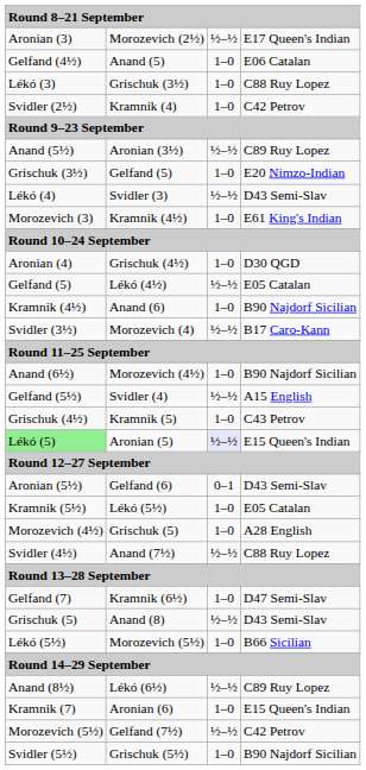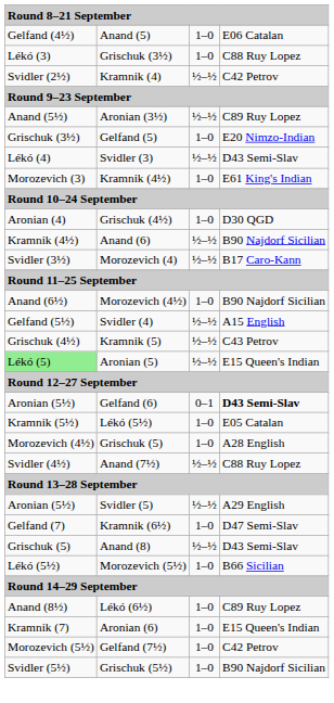 <table class="wikitable" style="font-size: 95%">
 <tr>
 <td colspan=4 style="background:#cccccc;"><strong>Round 8–21 September</strong></td>
-</tr>
-<tr>
-<td>Aronian (3)</td>
-<td>Morozevich (2½)</td>
-<td align=center>½–½</td>
-<td>E17 Queen's Indian</td>
 </tr>
 <tr>
 <td>Gelfand (4½)</td>
 <td>Anand (5)</td>
 <td align=center>1–0</td>
 <td>E06 Catalan</td>
 </tr>
 <tr>
 <td>Lékó (3)</td>
 <td>Grischuk (3½)</td>
 <td align=center>1–0</td>
 <td>C88 Ruy Lopez</td>
 </tr>
 <tr>
 <td>Svidler (2½)</td>
 <td>Kramnik (4)</td>
-<td align=center>1–0</td>
+<td align=center>½–½</td>
 <td>C42 Petrov</td>
 </tr>
 <tr>
 <td colspan=4 style="background:#cccccc;"><strong>Round 9–23 September</strong></td>
 </tr>
 <tr>
 <td>Anand (5½)</td>
 <td>Aronian (3½)</td>
 <td align=center>½–½</td>
 <td>C89 Ruy Lopez</td>
 </tr>
 <tr>
 <td>Grischuk (3½)</td>
 <td>Gelfand (5)</td>
 <td align=center>1–0</td>
 <td>E20 <a href='#'>Nimzo-Indian</a></td>
 </tr>
 <tr>
 <td>Lékó (4)</td>
 <td>Svidler (3)</td>
 <td align=center>½–½</td>
 <td>D43 Semi-Slav</td>
 </tr>
 <tr>
 <td>Morozevich (3)</td>
 <td>Kramnik (4½)</td>
 <td align=center>1–0</td>
 <td>E61 <a href='#'>King's Indian</a></td>
 </tr>
 <tr>
 <td colspan=4 style="background:#cccccc;"><strong>Round 10–24 September</strong></td>
 </tr>
 <tr>
 <td>Aronian (4)</td>
 <td>Grischuk (4½)</td>
 <td align=center>1–0</td>
 <td>D30 QGD</td>
 </tr>
 <tr>
-<td>Gelfand (5)</td>
-<td>Lékó (4½)</td>
-<td align=center>½–½</td>
-<td>E05 Catalan</td>
-</tr>
-<tr>
 <td>Kramnik (4½)</td>
 <td>Anand (6)</td>
-<td align=center>1–0</td>
+<td align=center>½–½</td>
 <td>B90 <a href='#'>Najdorf Sicilian</a></td>
 </tr>
 <tr>
 <td>Svidler (3½)</td>
 <td>Morozevich (4)</td>
 <td align=center>½–½</td>
 <td>B17 <a href='#'>Caro-Kann</a></td>
 </tr>
 <tr>
 <td colspan=4 style="background:#cccccc;"><strong>Round 11–25 September</strong></td>
 </tr>
 <tr>
 <td>Anand (6½)</td>
 <td>Morozevich (4½)</td>
 <td align=center>1–0</td>
 <td>B90 Najdorf Sicilian</td>
 </tr>
 <tr>
 <td>Gelfand (5½)</td>
 <td>Svidler (4)</td>
 <td align=center>½–½</td>
 <td>A15 <a href='#'>English</a></td>
 </tr>
 <tr>
 <td>Grischuk (4½)</td>
 <td>Kramnik (5)</td>
-<td align=center>1–0</td>
+<td align=center>½–½</td>
 <td>C43 Petrov</td>
 </tr>
 <tr>
 <td style="background: lightgreen;">Lékó (5)</td>
 <td>Aronian (5)</td>
-<td align=center style="background: lavender;">½–½</td>
+<td align=center>½–½</td>
 <td>E15 Queen's Indian</td>
 </tr>
 <tr>
 <td colspan=4 style="background:#cccccc;"><strong>Round 12–27 September</strong></td>
 </tr>
 <tr>
 <td>Aronian (5½)</td>
 <td>Gelfand (6)</td>
 <td align=center>0–1</td>
-<td>D43 Semi-Slav</td>
+<td><strong>D43 Semi-Slav</strong></td>
 </tr>
 <tr>
 <td>Kramnik (5½)</td>
 <td>Lékó (5½)</td>
 <td align=center>1–0</td>
 <td>E05 Catalan</td>
 </tr>
 <tr>
 <td>Morozevich (4½)</td>
 <td>Grischuk (5)</td>
 <td align=center>1–0</td>
 <td>A28 English</td>
 </tr>
 <tr>
 <td>Svidler (4½)</td>
 <td>Anand (7½)</td>
 <td align=center>½–½</td>
 <td>C88 Ruy Lopez</td>
 </tr>
 <tr>
 <td colspan=4 style="background:#cccccc;"><strong>Round 13–28 September</strong></td>
+</tr>
+<tr>
+<td>Aronian (5½)</td>
+<td>Svidler (5)</td>
+<td align=center>½–½</td>
+<td>A29 English</td>
 </tr>
 <tr>
 <td>Gelfand (7)</td>
 <td>Kramnik (6½)</td>
 <td align=center>1–0</td>
 <td>D47 Semi-Slav</td>
 </tr>
 <tr>
 <td>Grischuk (5)</td>
 <td>Anand (8)</td>
 <td align=center>½–½</td>
 <td>D43 Semi-Slav</td>
 </tr>
 <tr>
 <td>Lékó (5½)</td>
 <td>Morozevich (5½)</td>
 <td align=center>1–0</td>
 <td>B66 <a href='#'>Sicilian</a></td>
 </tr>
 <tr>
 <td colspan=4 style="background:#cccccc;"><strong>Round 14–29 September</strong></td>
 </tr>
 <tr>
 <td>Anand (8½)</td>
 <td>Lékó (6½)</td>
-<td align=center>½–½</td>
+<td align=center>1–0</td>
 <td>C89 Ruy Lopez</td>
 </tr>
 <tr>
 <td>Kramnik (7)</td>
 <td>Aronian (6)</td>
 <td align=center>1–0</td>
 <td>E15 Queen's Indian</td>
 </tr>
 <tr>
 <td>Morozevich (5½)</td>
 <td>Gelfand (7½)</td>
-<td align=center>½–½</td>
+<td align=center>1–0</td>
 <td>C42 Petrov</td>
 </tr>
 <tr>
 <td>Svidler (5½)</td>
 <td>Grischuk (5½)</td>
 <td align=center>1–0</td>
 <td>B90 Najdorf Sicilian</td>
 </tr>
 </table>
